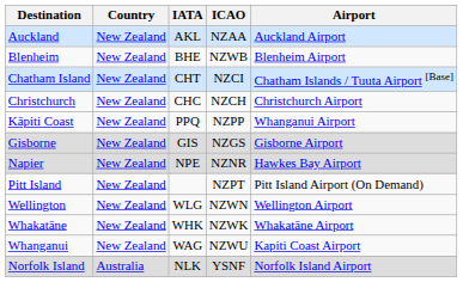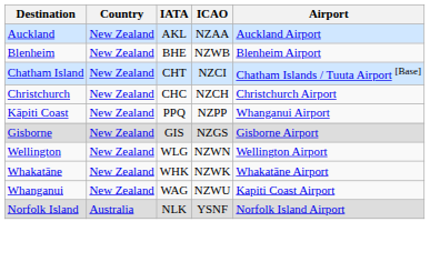 <table class="wikitable sortable toccolours">
 <tr>
 <th>Destination</th>
 <th>Country</th>
 <th>IATA</th>
 <th>ICAO</th>
 <th>Airport</th>
 </tr>
 <tr style="background-color: #D0E7FF">
 <td><a href='#'>Auckland</a></td>
 <td><a href='#'>New Zealand</a></td>
 <td align="center">AKL</td>
 <td align="center">NZAA</td>
 <td><a href='#'>Auckland Airport</a></td>
 </tr>
 <tr>
 <td><a href='#'>Blenheim</a></td>
 <td><a href='#'>New Zealand</a></td>
 <td align="center">BHE</td>
 <td align="center">NZWB</td>
 <td><a href='#'>Blenheim Airport</a></td>
 </tr>
 <tr style="background-color: #D0E7FF">
 <td><a href='#'>Chatham Island</a></td>
 <td><a href='#'>New Zealand</a></td>
 <td align="center">CHT</td>
 <td align="center">NZCI</td>
 <td><a href='#'>Chatham Islands / Tuuta Airport</a> <sup>[Base]</sup></td>
 </tr>
 <tr>
 <td><a href='#'>Christchurch</a></td>
 <td><a href='#'>New Zealand</a></td>
 <td align="center">CHC</td>
 <td align="center">NZCH</td>
 <td><a href='#'>Christchurch Airport</a></td>
 </tr>
 <tr>
 <td><a href='#'>Kāpiti Coast</a></td>
 <td><a href='#'>New Zealand</a></td>
 <td align="center">PPQ</td>
 <td align="center">NZPP</td>
 <td><a href='#'>Whanganui Airport</a></td>
 </tr>
 <tr style="background-color: #DDDDDD">
 <td><a href='#'>Gisborne</a></td>
 <td><a href='#'>New Zealand</a></td>
 <td align="center">GIS</td>
 <td align="center">NZGS</td>
 <td style="background-color: #DDDDDD"><a href='#'>Gisborne Airport</a></td>
 </tr>
-<tr style="background-color: #DDDDDD">
-<td><a href='#'>Napier</a></td>
-<td><a href='#'>New Zealand</a></td>
-<td align="center">NPE</td>
-<td align="center">NZNR</td>
-<td style="background-color: #DDDDDD"><a href='#'>Hawkes Bay Airport</a></td>
-</tr>
-<tr>
-<td><a href='#'>Pitt Island</a></td>
-<td><a href='#'>New Zealand</a></td>
-<td align="center"></td>
-<td align="center">NZPT</td>
-<td>Pitt Island Airport (On Demand)</td>
-</tr>
 <tr>
 <td><a href='#'>Wellington</a></td>
 <td><a href='#'>New Zealand</a></td>
 <td align="center">WLG</td>
 <td align="center">NZWN</td>
 <td><a href='#'>Wellington Airport</a></td>
 </tr>
 <tr>
 <td><a href='#'>Whakatāne</a></td>
 <td><a href='#'>New Zealand</a></td>
 <td align="center">WHK</td>
 <td align="center">NZWK</td>
 <td><a href='#'>Whakatāne Airport</a></td>
 </tr>
 <tr>
 <td><a href='#'>Whanganui</a></td>
 <td><a href='#'>New Zealand</a></td>
 <td align="center">WAG</td>
 <td align="center">NZWU</td>
 <td><a href='#'>Kapiti Coast Airport</a></td>
 </tr>
 <tr style="background-color: #DDDDDD">
 <td><a href='#'>Norfolk Island</a></td>
 <td><a href='#'>Australia</a></td>
 <td align="center">NLK</td>
 <td align="center">YSNF</td>
 <td><a href='#'>Norfolk Island Airport</a></td>
 </tr>
 </table>
